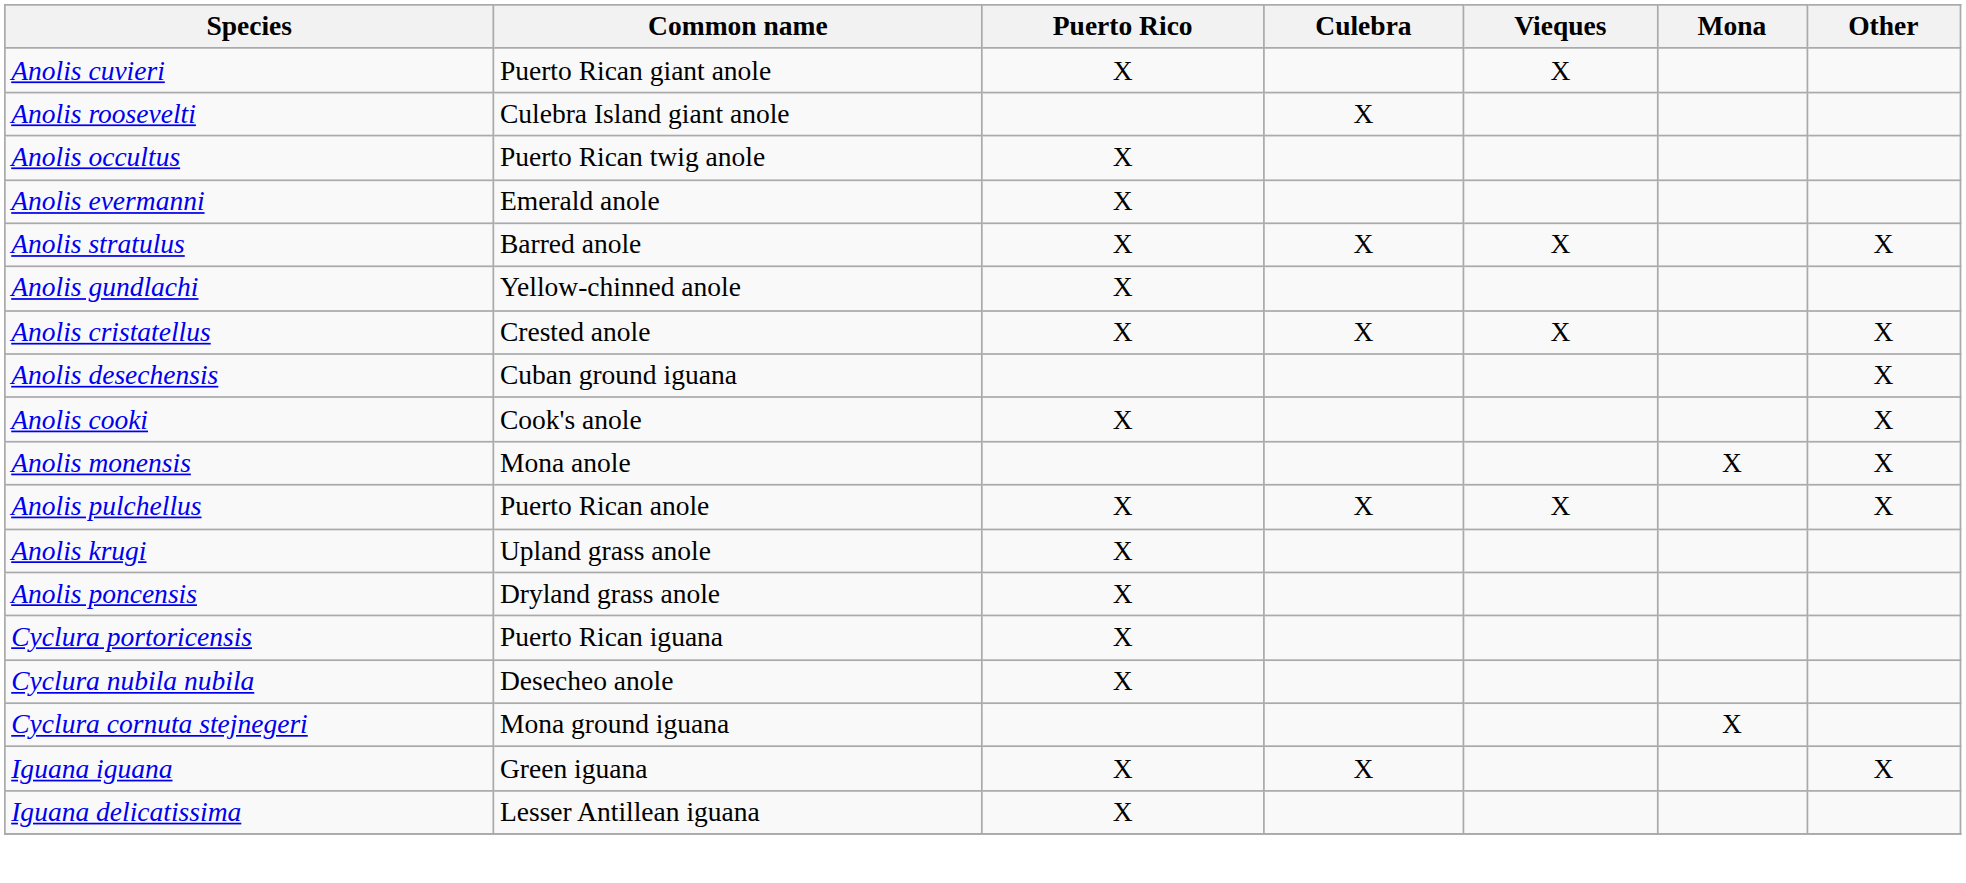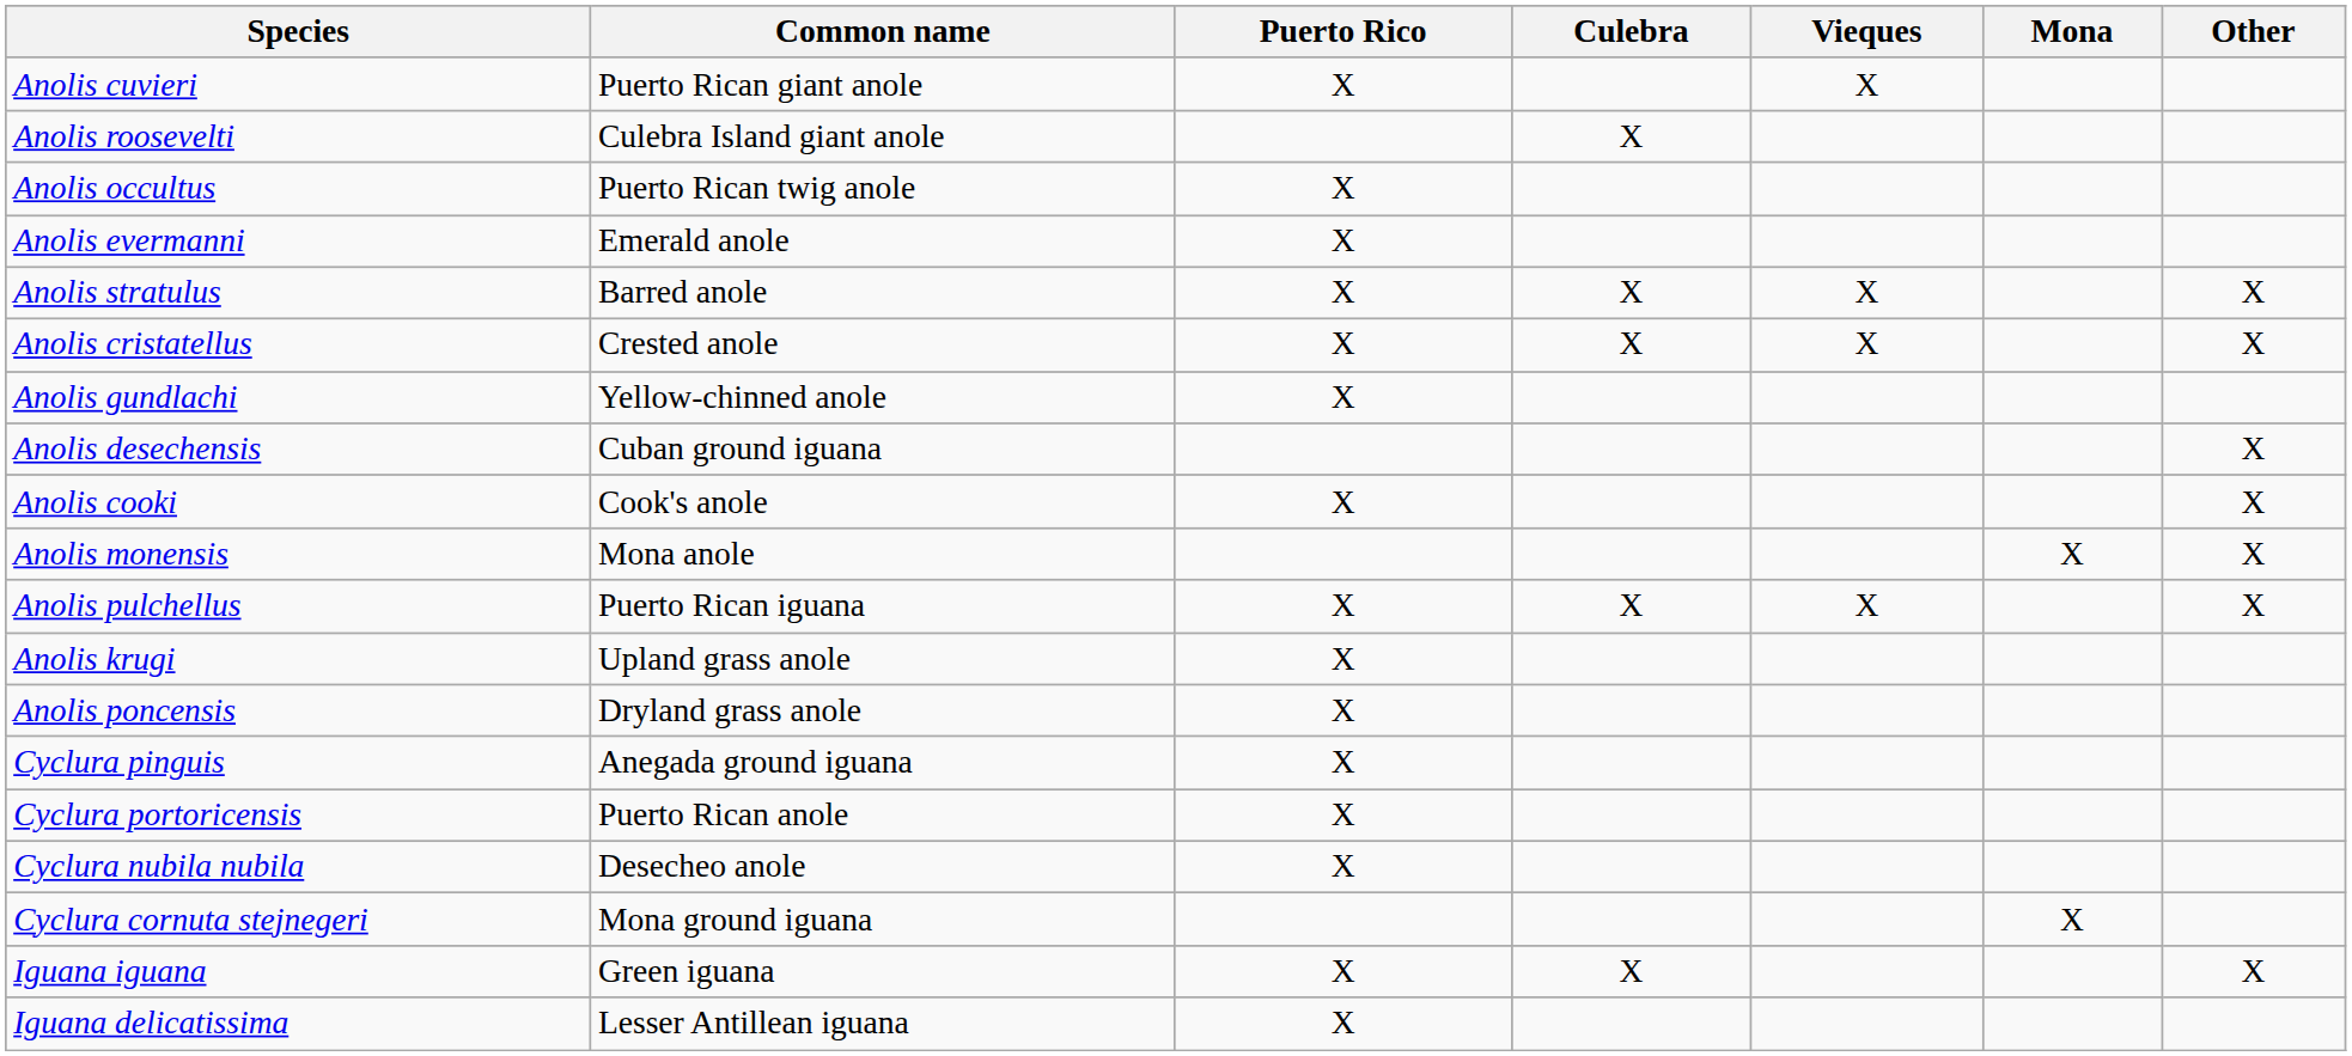 <table width=90% class="wikitable">
 <tr>
 <th width=25%>Species</th>
 <th width=25%>Common name</th>
 <th>Puerto Rico</th>
 <th>Culebra</th>
 <th>Vieques</th>
 <th>Mona</th>
 <th>Other</th>
 </tr>
 <tr>
 <td><em><a href='#'>Anolis cuvieri</a></em> </td>
 <td>Puerto Rican giant anole</td>
 <td align=center>X</td>
 <td></td>
 <td align=center>X</td>
 <td></td>
 <td></td>
 </tr>
 <tr>
 <td><em><a href='#'>Anolis roosevelti</a></em>  </td>
 <td>Culebra Island giant anole</td>
 <td></td>
 <td align=center>X</td>
 <td></td>
 <td></td>
 <td></td>
 </tr>
 <tr>
 <td><em><a href='#'>Anolis occultus</a></em> </td>
 <td>Puerto Rican twig anole</td>
 <td align=center>X</td>
 <td></td>
 <td></td>
 <td></td>
 <td></td>
 </tr>
 <tr>
 <td><em><a href='#'>Anolis evermanni</a></em> </td>
 <td>Emerald anole</td>
 <td align=center>X</td>
 <td></td>
 <td></td>
 <td></td>
 <td></td>
 </tr>
 <tr>
 <td><em><a href='#'>Anolis stratulus</a></em></td>
 <td>Barred anole</td>
 <td align=center>X</td>
 <td align=center>X</td>
 <td align=center>X</td>
 <td></td>
 <td align=center>X </td>
 </tr>
 <tr>
+<td><em><a href='#'>Anolis cristatellus</a></em></td>
+<td>Crested anole</td>
+<td align=center>X</td>
+<td align=center>X</td>
+<td align=center>X</td>
+<td></td>
+<td align=center>X </td>
+</tr>
+<tr>
 <td><em><a href='#'>Anolis gundlachi</a></em> </td>
 <td>Yellow-chinned anole</td>
 <td align=center>X</td>
 <td></td>
 <td></td>
 <td></td>
 <td></td>
-</tr>
-<tr>
-<td><em><a href='#'>Anolis cristatellus</a></em></td>
-<td>Crested anole</td>
-<td align=center>X</td>
-<td align=center>X</td>
-<td align=center>X</td>
-<td></td>
-<td align=center>X </td>
 </tr>
 <tr>
 <td><em><a href='#'>Anolis desechensis</a></em> </td>
 <td>Cuban ground iguana</td>
 <td></td>
 <td></td>
 <td></td>
 <td></td>
 <td align=center>X </td>
 </tr>
 <tr>
 <td><em><a href='#'>Anolis cooki</a></em> </td>
 <td>Cook's anole</td>
 <td align=center>X</td>
 <td></td>
 <td></td>
 <td></td>
 <td align=center>X </td>
 </tr>
 <tr>
 <td><em><a href='#'>Anolis monensis</a></em> </td>
 <td>Mona anole</td>
 <td></td>
 <td></td>
 <td></td>
 <td align=center>X</td>
 <td align=center>X </td>
 </tr>
 <tr>
 <td><em><a href='#'>Anolis pulchellus</a></em></td>
-<td>Puerto Rican anole</td>
+<td>Puerto Rican iguana</td>
 <td align=center>X</td>
 <td align=center>X</td>
 <td align=center>X</td>
 <td></td>
 <td align=center>X </td>
 </tr>
 <tr>
 <td><em><a href='#'>Anolis krugi</a></em> </td>
 <td>Upland grass anole</td>
 <td align=center>X</td>
 <td></td>
 <td></td>
 <td></td>
 <td></td>
 </tr>
 <tr>
 <td><em><a href='#'>Anolis poncensis</a></em> </td>
 <td>Dryland grass anole</td>
 <td align=center>X</td>
 <td></td>
 <td></td>
 <td></td>
 <td></td>
 </tr>
 <tr>
+<td><em><a href='#'>Cyclura pinguis</a></em> </td>
+<td>Anegada ground iguana</td>
+<td align=center>X</td>
+<td></td>
+<td></td>
+<td></td>
+<td></td>
+</tr>
+<tr>
 <td><em><a href='#'>Cyclura portoricensis</a></em> </td>
-<td>Puerto Rican iguana</td>
+<td>Puerto Rican anole</td>
 <td align=center>X</td>
 <td></td>
 <td></td>
 <td></td>
 <td></td>
 </tr>
 <tr>
 <td><em><a href='#'>Cyclura nubila nubila</a></em> </td>
 <td>Desecheo anole</td>
 <td align=center>X</td>
 <td></td>
 <td></td>
 <td></td>
 <td></td>
 </tr>
 <tr>
 <td><em><a href='#'>Cyclura cornuta stejnegeri</a></em> </td>
 <td>Mona ground iguana</td>
 <td></td>
 <td></td>
 <td></td>
 <td align=center>X</td>
 <td></td>
 </tr>
 <tr>
 <td><em><a href='#'>Iguana iguana</a></em> </td>
 <td>Green iguana</td>
 <td align=center>X</td>
 <td align=center>X</td>
 <td></td>
 <td></td>
 <td align=center>X</td>
 </tr>
 <tr>
 <td><em><a href='#'>Iguana delicatissima</a></em></td>
 <td>Lesser Antillean iguana</td>
 <td align=center>X</td>
 <td></td>
 <td></td>
 <td></td>
 <td></td>
 </tr>
 <tr>
 </tr>
 </table>
